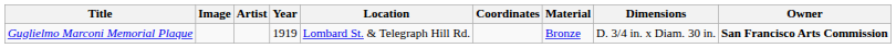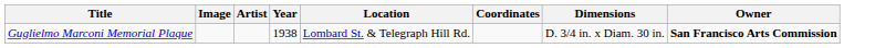 <table class="wikitable sortable">
 <tr>
 <th>Title</th>
 <th>Image</th>
 <th>Artist</th>
 <th>Year</th>
 <th>Location</th>
 <th>Coordinates</th>
-<th>Material</th>
 <th>Dimensions</th>
 <th>Owner</th>
 </tr>
 <tr>
 <td><em><a href='#'>Guglielmo Marconi Memorial Plaque</a></em></td>
 <td></td>
 <td></td>
-<td>1919</td>
+<td>1938</td>
 <td><a href='#'>Lombard St.</a> & Telegraph Hill Rd.</td>
 <td><small></small></td>
-<td><a href='#'>Bronze</a></td>
 <td>D. 3/4 in. x Diam. 30 in.</td>
 <td><strong>San Francisco Arts Commission</strong></td>
 </tr>
 </table>
